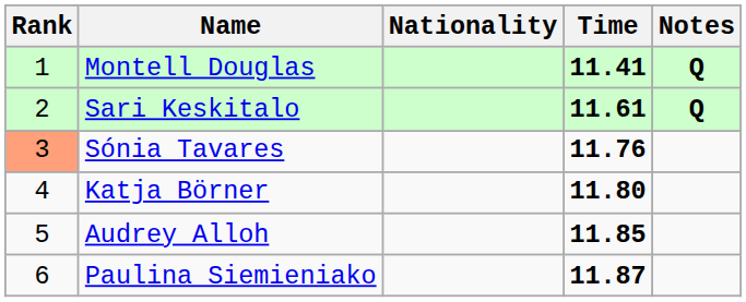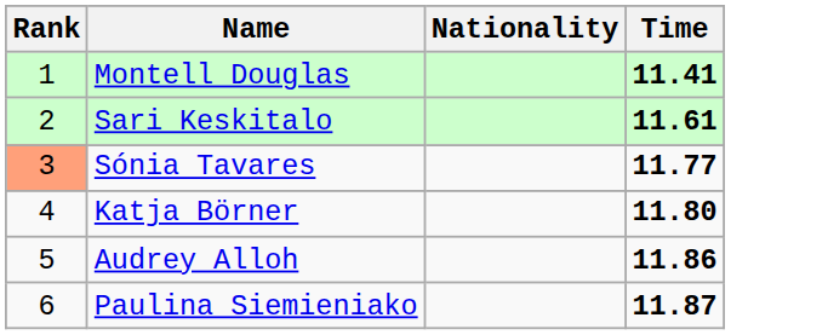 <table class="wikitable sortable" style="text-align:center">
 <tr>
 <th>Rank</th>
 <th>Name</th>
 <th>Nationality</th>
 <th>Time</th>
-<th>Notes</th>
 </tr>
 <tr bgcolor=ccffcc>
 <td>1</td>
 <td align=left><a href='#'>Montell Douglas</a></td>
 <td align=left></td>
 <td><strong>11.41</strong></td>
-<td><strong>Q</strong></td>
 </tr>
 <tr bgcolor=ccffcc>
 <td>2</td>
 <td align=left><a href='#'>Sari Keskitalo</a></td>
 <td align=left></td>
 <td><strong>11.61</strong></td>
-<td><strong>Q</strong></td>
 </tr>
 <tr>
 <td style="background: lightsalmon;">3</td>
 <td align=left><a href='#'>Sónia Tavares</a></td>
 <td align=left></td>
-<td><strong>11.76</strong></td>
-<td></td>
+<td><strong>11.77</strong></td>
 </tr>
 <tr>
 <td>4</td>
 <td align=left><a href='#'>Katja Börner</a></td>
 <td align=left></td>
 <td><strong>11.80</strong></td>
-<td></td>
 </tr>
 <tr>
 <td>5</td>
 <td align=left><a href='#'>Audrey Alloh</a></td>
 <td align=left></td>
-<td><strong>11.85</strong></td>
-<td></td>
+<td><strong>11.86</strong></td>
 </tr>
 <tr>
 <td>6</td>
 <td align=left><a href='#'>Paulina Siemieniako</a></td>
 <td align=left></td>
 <td><strong>11.87</strong></td>
-<td></td>
 </tr>
 </table>
